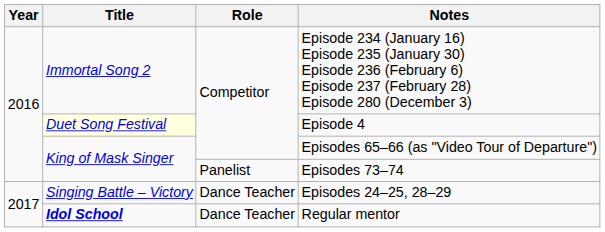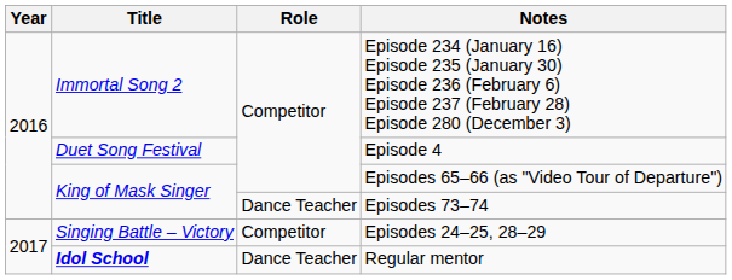 <table class="wikitable">
 <tr>
 <th>Year</th>
 <th>Title</th>
 <th>Role</th>
 <th>Notes</th>
 </tr>
 <tr>
 <td rowspan=4>2016</td>
 <td><em><a href='#'>Immortal Song 2</a></em></td>
 <td rowspan=3>Competitor</td>
 <td>Episode 234 (January 16)<br>Episode 235 (January 30)<br>Episode 236 (February 6)<br>Episode 237 (February 28)<br>Episode 280 (December 3)</td>
 </tr>
 <tr>
-<td style="background: lightyellow;"><em><a href='#'>Duet Song Festival</a></em></td>
+<td><em><a href='#'>Duet Song Festival</a></em></td>
 <td>Episode 4</td>
 </tr>
 <tr>
 <td rowspan=2><em><a href='#'>King of Mask Singer</a></em></td>
 <td>Episodes 65–66 (as "Video Tour of Departure")</td>
 </tr>
 <tr>
-<td>Panelist</td>
+<td>Dance Teacher</td>
 <td>Episodes 73–74</td>
 </tr>
 <tr>
 <td rowspan="2">2017</td>
 <td><em><a href='#'>Singing Battle – Victory</a></em></td>
-<td>Dance Teacher</td>
+<td>Competitor</td>
 <td>Episodes 24–25, 28–29</td>
 </tr>
 <tr>
 <td><strong><em><a href='#'>Idol School</a></em></strong></td>
 <td>Dance Teacher</td>
 <td>Regular mentor</td>
 </tr>
 </table>
